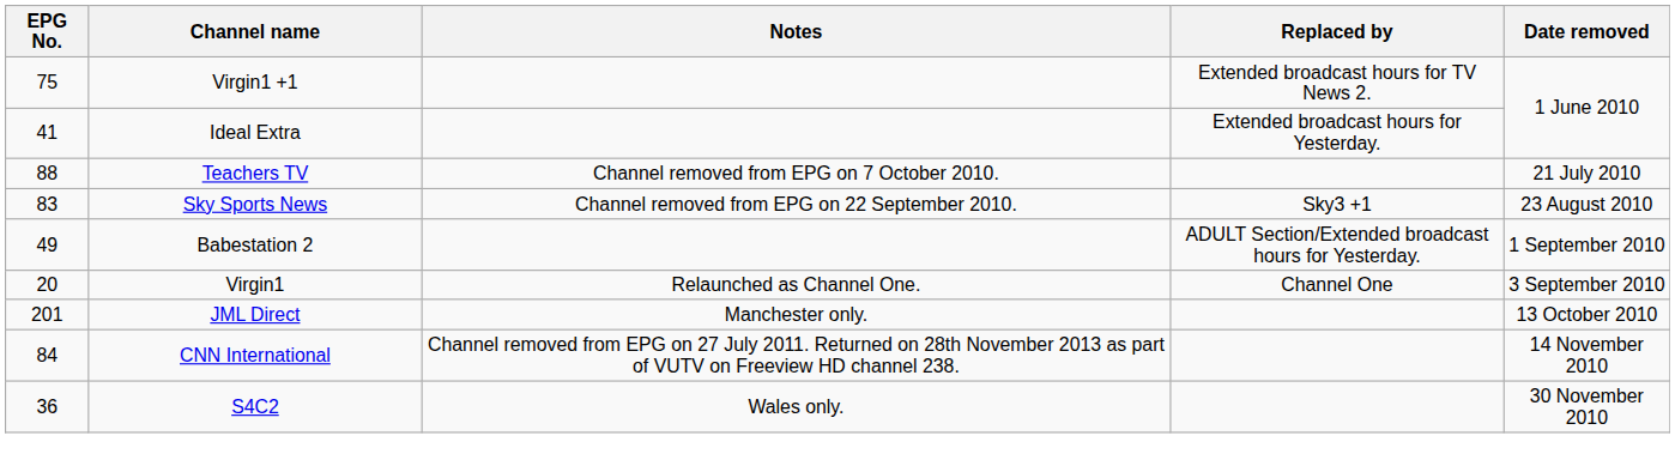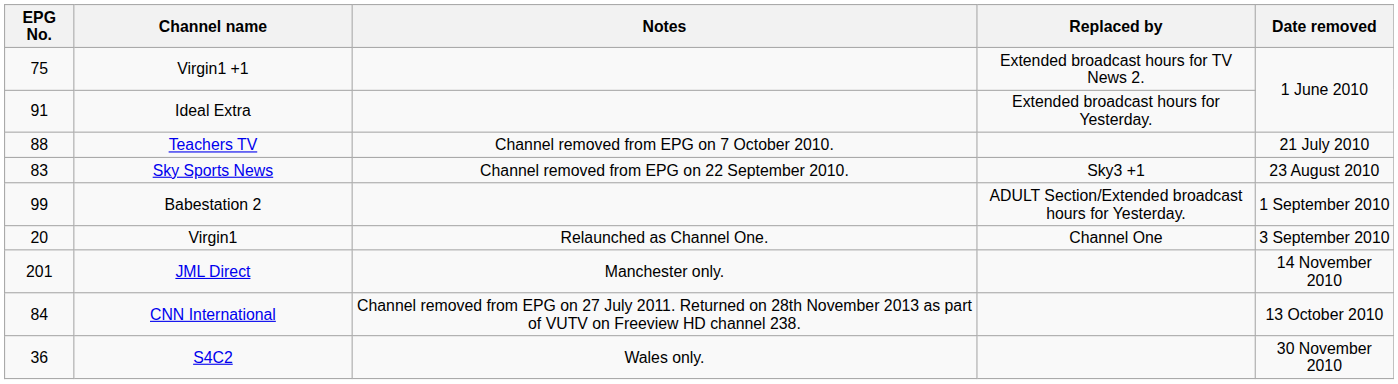 <table class="wikitable sortable" style="font-size:90%; text-align:center; width:100%;">
 <tr>
 <th style="width:5%;">EPG No.</th>
 <th style="width:20%;">Channel name</th>
 <th style="width:45%;">Notes</th>
 <th style="width:20%;">Replaced by</th>
 <th style="width:10%;">Date removed</th>
 </tr>
 <tr>
 <td>75</td>
 <td>Virgin1 +1</td>
 <td></td>
 <td>Extended broadcast hours for TV News 2.</td>
 <td rowspan="2">1 June 2010</td>
 </tr>
 <tr>
-<td>41</td>
+<td>91</td>
 <td>Ideal Extra</td>
 <td></td>
 <td>Extended broadcast hours for Yesterday.</td>
 </tr>
 <tr>
 <td>88</td>
 <td><a href='#'>Teachers TV</a></td>
 <td>Channel removed from EPG on 7 October 2010.</td>
 <td></td>
 <td>21 July 2010</td>
 </tr>
 <tr>
 <td>83</td>
 <td><a href='#'>Sky Sports News</a></td>
 <td>Channel removed from EPG on 22 September 2010.</td>
 <td>Sky3 +1</td>
 <td>23 August 2010</td>
 </tr>
 <tr>
-<td>49</td>
+<td>99</td>
 <td>Babestation 2</td>
 <td></td>
 <td>ADULT Section/Extended broadcast hours for Yesterday.</td>
 <td>1 September 2010</td>
 </tr>
 <tr>
 <td>20</td>
 <td>Virgin1</td>
 <td>Relaunched as Channel One.</td>
 <td>Channel One</td>
 <td>3 September 2010</td>
 </tr>
 <tr>
 <td>201</td>
 <td><a href='#'>JML Direct</a></td>
 <td>Manchester only.</td>
 <td></td>
-<td>13 October 2010</td>
+<td>14 November 2010</td>
 </tr>
 <tr>
 <td>84</td>
 <td><a href='#'>CNN International</a></td>
 <td>Channel removed from EPG on 27 July 2011. Returned on 28th November 2013 as part of VUTV on Freeview HD channel 238.</td>
 <td></td>
-<td>14 November 2010</td>
+<td>13 October 2010</td>
 </tr>
 <tr>
 <td>36</td>
 <td><a href='#'>S4C2</a></td>
 <td>Wales only.</td>
 <td></td>
 <td>30 November 2010</td>
 </tr>
 </table>
